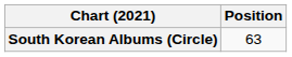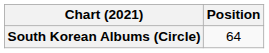 <table class="wikitable sortable plainrowheaders" style="text-align:center">
 <tr>
 <th scope="col">Chart (2021)</th>
 <th scope="col">Position</th>
 </tr>
 <tr>
 <th scope="row">South Korean Albums (Circle)</th>
-<td>63</td>
+<td>64</td>
 </tr>
 </table>
